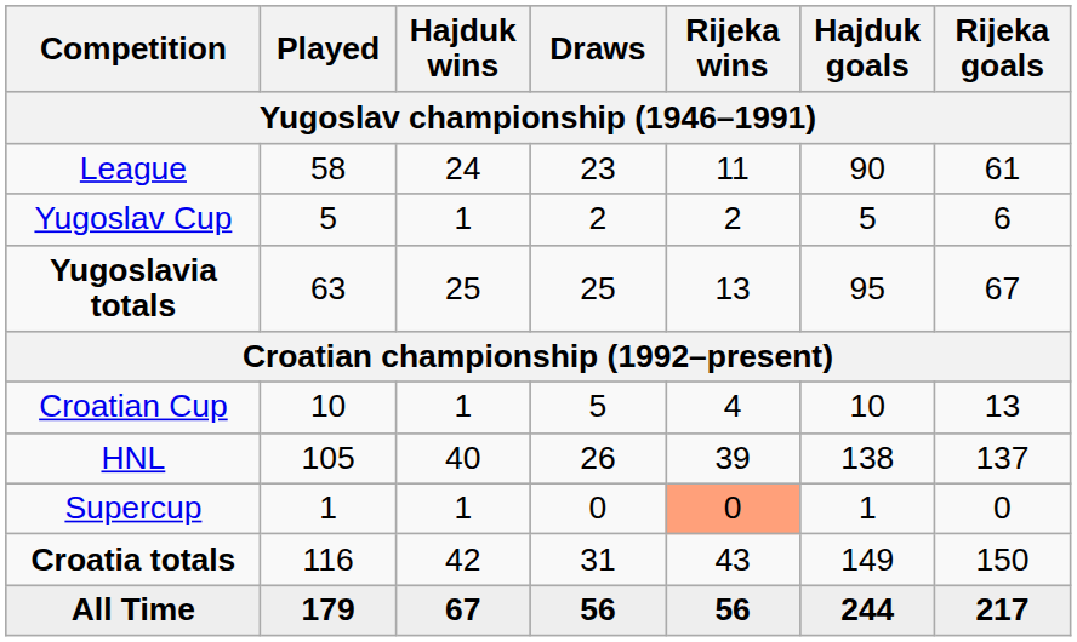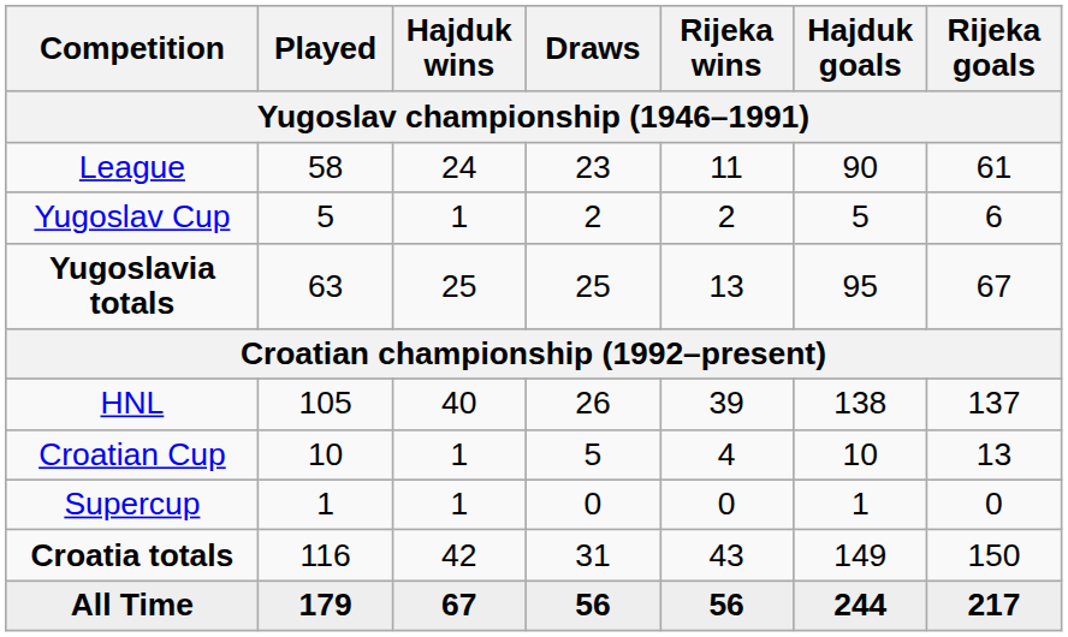 <table class="wikitable" style="text-align: center">
 <tr>
 <th width="120">Competition</th>
 <th width="60">Played</th>
 <th width="60">Hajduk wins</th>
 <th width="60">Draws</th>
 <th width="60">Rijeka wins</th>
 <th width="60">Hajduk goals</th>
 <th width="60">Rijeka goals</th>
 </tr>
 <tr>
 <th colspan="7">Yugoslav championship (1946–1991)</th>
 </tr>
 <tr>
 <td><a href='#'>League</a></td>
 <td>58</td>
 <td>24</td>
 <td>23</td>
 <td>11</td>
 <td>90</td>
 <td>61</td>
 </tr>
 <tr>
 <td><a href='#'>Yugoslav Cup</a></td>
 <td>5</td>
 <td>1</td>
 <td>2</td>
 <td>2</td>
 <td>5</td>
 <td>6</td>
 </tr>
 <tr>
 <td><strong>Yugoslavia totals</strong></td>
 <td>63</td>
 <td>25</td>
 <td>25</td>
 <td>13</td>
 <td>95</td>
 <td>67</td>
 </tr>
 <tr>
 <th colspan="7">Croatian championship (1992–present)</th>
 </tr>
 <tr>
+<td><a href='#'>HNL</a></td>
+<td>105</td>
+<td>40</td>
+<td>26</td>
+<td>39</td>
+<td>138</td>
+<td>137</td>
+</tr>
+<tr>
 <td><a href='#'>Croatian Cup</a></td>
 <td>10</td>
 <td>1</td>
 <td>5</td>
 <td>4</td>
 <td>10</td>
 <td>13</td>
 </tr>
 <tr>
-<td><a href='#'>HNL</a></td>
-<td>105</td>
-<td>40</td>
-<td>26</td>
-<td>39</td>
-<td>138</td>
-<td>137</td>
-</tr>
-<tr>
 <td><a href='#'>Supercup</a></td>
 <td>1</td>
 <td>1</td>
 <td>0</td>
-<td style="background: lightsalmon;">0</td>
+<td>0</td>
 <td>1</td>
 <td>0</td>
 </tr>
 <tr>
 <td><strong>Croatia totals</strong></td>
 <td>116</td>
 <td>42</td>
 <td>31</td>
 <td>43</td>
 <td>149</td>
 <td>150</td>
 </tr>
 <tr bgcolor=#EEEEEE>
 <td><strong>All Time</strong></td>
 <td><strong>179</strong></td>
 <td><strong>67</strong></td>
 <td><strong>56</strong></td>
 <td><strong>56</strong></td>
 <td><strong>244</strong></td>
 <td><strong>217</strong></td>
 </tr>
 </table>
